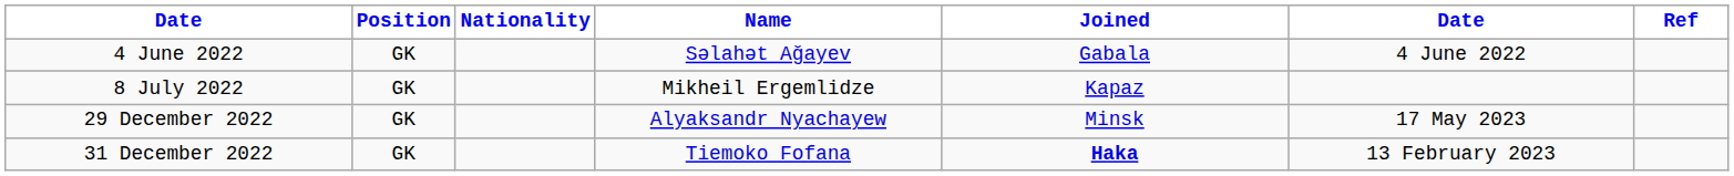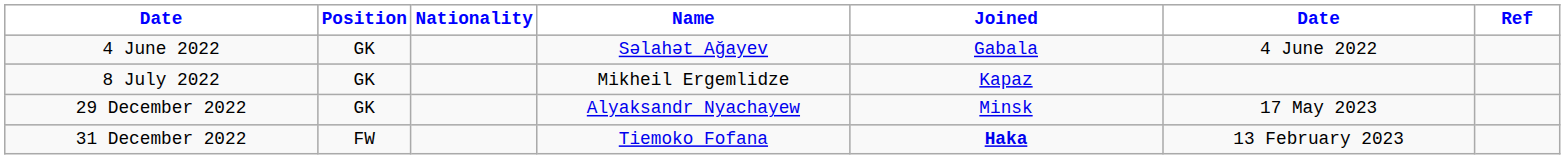 <table class="wikitable"  style="text-align:center; font-size:90%; ">
 <tr>
 <th style="background:white; color:blue; width:200px;">Date</th>
 <th style="background:white; color:blue; width:50px;">Position</th>
 <th style="background:white; color:blue; width:50px;">Nationality</th>
 <th style="background:white; color:blue; width:200px;">Name</th>
 <th style="background:white; color:blue; width:200px;">Joined</th>
 <th style="background:white; color:blue; width:200px;">Date</th>
 <th style="background:white; color:blue; width:50px;">Ref</th>
 </tr>
 <tr>
 <td>4 June 2022</td>
 <td>GK</td>
 <td></td>
 <td><a href='#'>Səlahət Ağayev</a></td>
 <td><a href='#'>Gabala</a></td>
 <td>4 June 2022</td>
 <td></td>
 </tr>
 <tr>
 <td>8 July 2022</td>
 <td>GK</td>
 <td></td>
 <td>Mikheil Ergemlidze</td>
 <td><a href='#'>Kapaz</a></td>
 <td></td>
 <td></td>
 </tr>
 <tr>
 <td>29 December 2022</td>
 <td>GK</td>
 <td></td>
 <td><a href='#'>Alyaksandr Nyachayew</a></td>
 <td><a href='#'>Minsk</a></td>
 <td>17 May 2023</td>
 <td></td>
 </tr>
 <tr>
 <td>31 December 2022</td>
-<td>GK</td>
+<td>FW</td>
 <td></td>
 <td><a href='#'>Tiemoko Fofana</a></td>
 <td><strong><a href='#'>Haka</a></strong></td>
 <td>13 February 2023</td>
 <td></td>
 </tr>
 </table>
